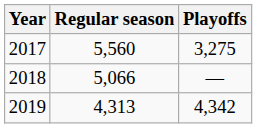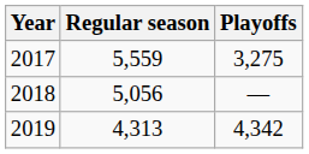 <table class="wikitable" style="text-align:center; margin-left: lem;">
 <tr>
 <th>Year</th>
 <th>Regular season</th>
 <th>Playoffs</th>
 </tr>
 <tr>
 <td>2017</td>
-<td>5,560</td>
+<td>5,559</td>
 <td>3,275</td>
 </tr>
 <tr>
 <td>2018</td>
-<td>5,066</td>
+<td>5,056</td>
 <td>—</td>
 </tr>
 <tr>
 <td>2019</td>
 <td>4,313</td>
 <td>4,342</td>
 </tr>
 </table>
